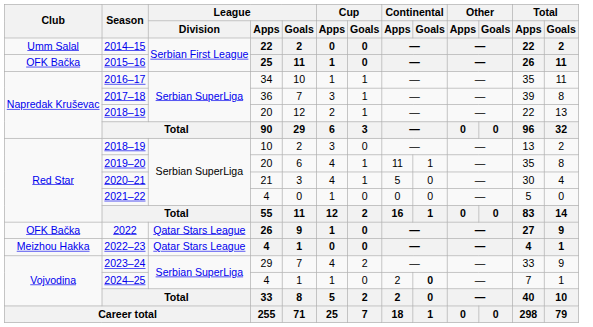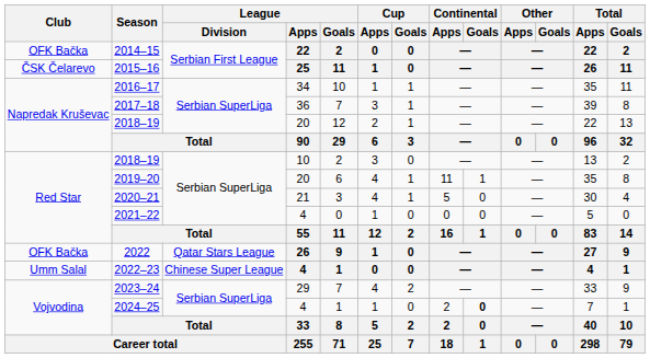 <table class="wikitable" style="text-align:center">
 <tr>
 <th rowspan=2>Club</th>
 <th rowspan=2>Season</th>
 <th colspan=3>League</th>
 <th colspan=2>Cup</th>
 <th colspan=2>Continental</th>
 <th colspan=2>Other</th>
 <th colspan=2>Total</th>
 </tr>
 <tr>
 <th>Division</th>
 <th>Apps</th>
 <th>Goals</th>
 <th>Apps</th>
 <th>Goals</th>
 <th>Apps</th>
 <th>Goals</th>
 <th>Apps</th>
 <th>Goals</th>
 <th>Apps</th>
 <th>Goals</th>
 </tr>
 <tr>
-<td><a href='#'>Umm Salal</a></td>
+<td><a href='#'>OFK Bačka</a></td>
 <td><a href='#'>2014–15</a></td>
 <td rowspan=2><a href='#'>Serbian First League</a></td>
 <th>22</th>
 <th>2</th>
 <th>0</th>
 <th>0</th>
 <th colspan=2>—</th>
 <th colspan=2>—</th>
 <th>22</th>
 <th>2</th>
 </tr>
 <tr>
-<td><a href='#'>OFK Bačka</a></td>
+<td><a href='#'>ČSK Čelarevo</a></td>
 <td><a href='#'>2015–16</a></td>
 <th>25</th>
 <th>11</th>
 <th>1</th>
 <th>0</th>
 <th colspan=2>—</th>
 <th colspan=2>—</th>
 <th>26</th>
 <th>11</th>
 </tr>
 <tr>
 <td rowspan=4><a href='#'>Napredak Kruševac</a></td>
 <td><a href='#'>2016–17</a></td>
 <td rowspan=3><a href='#'>Serbian SuperLiga</a></td>
 <td>34</td>
 <td>10</td>
 <td>1</td>
 <td>1</td>
 <td colspan=2>—</td>
 <td colspan=2>—</td>
 <td>35</td>
 <td>11</td>
 </tr>
 <tr>
 <td><a href='#'>2017–18</a></td>
 <td>36</td>
 <td>7</td>
 <td>3</td>
 <td>1</td>
 <td colspan=2>—</td>
 <td colspan=2>—</td>
 <td>39</td>
 <td>8</td>
 </tr>
 <tr>
 <td><a href='#'>2018–19</a></td>
 <td>20</td>
 <td>12</td>
 <td>2</td>
 <td>1</td>
 <td colspan=2>—</td>
 <td colspan=2>—</td>
 <td>22</td>
 <td>13</td>
 </tr>
 <tr>
 <th colspan=2>Total</th>
 <th>90</th>
 <th>29</th>
 <th>6</th>
 <th>3</th>
 <th colspan=2>—</th>
 <th>0</th>
 <th>0</th>
 <th>96</th>
 <th>32</th>
 </tr>
 <tr>
 <td rowspan=5><a href='#'>Red Star</a></td>
 <td><a href='#'>2018–19</a></td>
 <td rowspan=4>Serbian SuperLiga</td>
 <td>10</td>
 <td>2</td>
 <td>3</td>
 <td>0</td>
 <td colspan=2>—</td>
 <td colspan=2>—</td>
 <td>13</td>
 <td>2</td>
 </tr>
 <tr>
 <td><a href='#'>2019–20</a></td>
 <td>20</td>
 <td>6</td>
 <td>4</td>
 <td>1</td>
 <td>11</td>
 <td>1</td>
 <td colspan=2>—</td>
 <td>35</td>
 <td>8</td>
 </tr>
 <tr>
 <td><a href='#'>2020–21</a></td>
 <td>21</td>
 <td>3</td>
 <td>4</td>
 <td>1</td>
 <td>5</td>
 <td>0</td>
 <td colspan=2>—</td>
 <td>30</td>
 <td>4</td>
 </tr>
 <tr>
 <td><a href='#'>2021–22</a></td>
 <td>4</td>
 <td>0</td>
 <td>1</td>
 <td>0</td>
 <td>0</td>
 <td>0</td>
 <td colspan=2>—</td>
 <td>5</td>
 <td>0</td>
 </tr>
 <tr>
 <th colspan=2>Total</th>
 <th>55</th>
 <th>11</th>
 <th>12</th>
 <th>2</th>
 <th>16</th>
 <th>1</th>
 <th>0</th>
 <th>0</th>
 <th>83</th>
 <th>14</th>
 </tr>
 <tr>
 <td><a href='#'>OFK Bačka</a></td>
 <td><a href='#'>2022</a></td>
 <td><a href='#'>Qatar Stars League</a></td>
 <th>26</th>
 <th>9</th>
 <th>1</th>
 <th>0</th>
 <th colspan=2>—</th>
 <th colspan=2>—</th>
 <th>27</th>
 <th>9</th>
 </tr>
 <tr>
-<td><a href='#'>Meizhou Hakka</a></td>
+<td><a href='#'>Umm Salal</a></td>
 <td><a href='#'>2022–23</a></td>
-<td><a href='#'>Qatar Stars League</a></td>
+<td><a href='#'>Chinese Super League</a></td>
 <th>4</th>
 <th>1</th>
 <th>0</th>
 <th>0</th>
 <th colspan=2>—</th>
 <th colspan=2>—</th>
 <th>4</th>
 <th>1</th>
 </tr>
 <tr>
 <td rowspan=3><a href='#'>Vojvodina</a></td>
 <td><a href='#'>2023–24</a></td>
 <td rowspan=2><a href='#'>Serbian SuperLiga</a></td>
 <td>29</td>
 <td>7</td>
 <td>4</td>
 <td>2</td>
 <td colspan=2>—</td>
 <td colspan=2>—</td>
 <td>33</td>
 <td>9</td>
 </tr>
 <tr>
 <td><a href='#'>2024–25</a></td>
 <td>4</td>
 <td>1</td>
 <td>1</td>
 <td>0</td>
 <td>2</td>
 <td><strong>0</strong></td>
 <td colspan=2>—</td>
 <td>7</td>
 <td>1</td>
 </tr>
 <tr>
 <th colspan=2>Total</th>
 <th>33</th>
 <th>8</th>
 <th>5</th>
 <th>2</th>
 <th>2</th>
 <th>0</th>
 <th colspan=2>—</th>
 <th>40</th>
 <th>10</th>
 </tr>
 <tr>
 <th colspan=3>Career total</th>
 <th>255</th>
 <th>71</th>
 <th>25</th>
 <th>7</th>
 <th>18</th>
 <th>1</th>
 <th>0</th>
 <th>0</th>
 <th>298</th>
 <th>79</th>
 </tr>
 </table>
